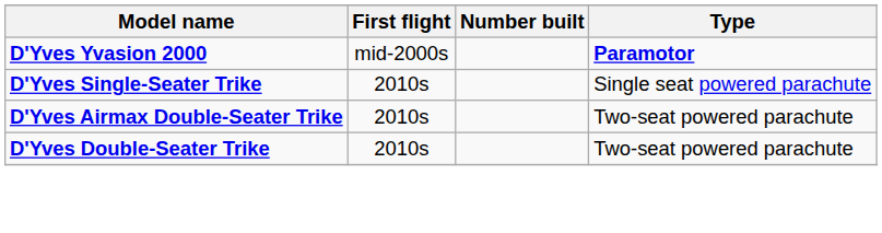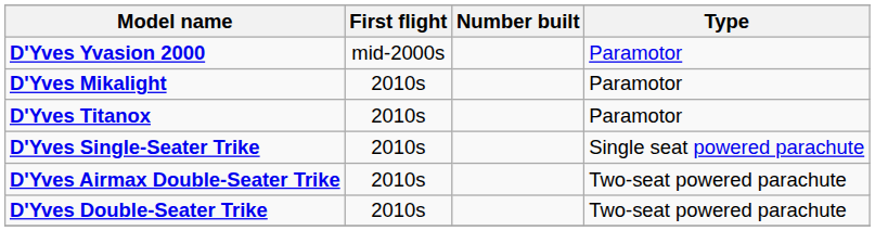 <table class="wikitable" align=center style="font-size:90%;">
 <tr>
 </tr>
 <tr style="background:#efefef;">
 <th>Model name</th>
 <th>First flight</th>
 <th>Number built</th>
 <th>Type</th>
 </tr>
 <tr>
 <td align=left><strong><a href='#'>D'Yves Yvasion 2000</a></strong></td>
 <td align=center>mid-2000s</td>
 <td align=center></td>
-<td align=left><strong><a href='#'>Paramotor</a></strong></td>
+<td align=left><a href='#'>Paramotor</a></td>
+</tr>
+<tr>
+<td align=left><strong><a href='#'>D'Yves Mikalight</a></strong></td>
+<td align=center>2010s</td>
+<td align=center></td>
+<td align=left>Paramotor</td>
+</tr>
+<tr>
+<td align=left><strong><a href='#'>D'Yves Titanox</a></strong></td>
+<td align=center>2010s</td>
+<td align=center></td>
+<td align=left>Paramotor</td>
 </tr>
 <tr>
 <td align=left><strong><a href='#'>D'Yves Single-Seater Trike</a></strong></td>
 <td align=center>2010s</td>
 <td align=center></td>
 <td align=left>Single seat <a href='#'>powered parachute</a></td>
 </tr>
 <tr>
 <td align=left><strong><a href='#'>D'Yves Airmax Double-Seater Trike</a></strong></td>
 <td align=center>2010s</td>
 <td align=center></td>
 <td align=left>Two-seat powered parachute</td>
 </tr>
 <tr>
 <td align=left><strong><a href='#'>D'Yves Double-Seater Trike</a></strong></td>
 <td align=center>2010s</td>
 <td align=center></td>
 <td align=left>Two-seat powered parachute</td>
 </tr>
 <tr>
 </tr>
 </table>
